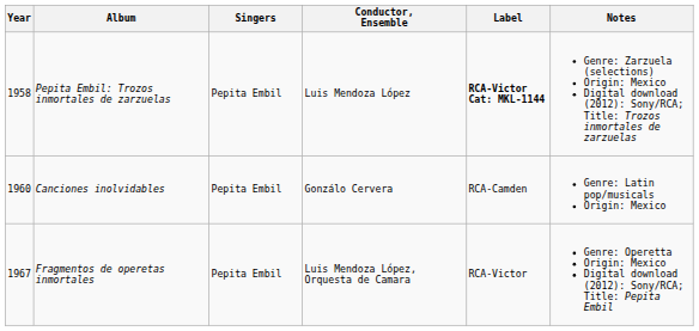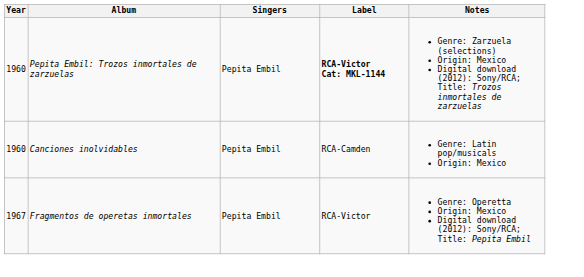 <table class="wikitable" style="font-size:95%;">
 <tr>
 <th>Year</th>
 <th style="width:285px;">Album</th>
 <th style="width:145px;">Singers</th>
-<th style="width:270px;">Conductor,<br>Ensemble</th>
 <th style="width:130px;">Label</th>
 <th style="width:200px;">Notes</th>
 </tr>
 <tr>
-<td>1958</td>
+<td>1960</td>
 <td><em>Pepita Embil: Trozos inmortales de zarzuelas</em></td>
 <td>Pepita Embil</td>
-<td>Luis Mendoza López</td>
 <td><strong>RCA-Victor<br> Cat: MKL-1144</strong></td>
 <td><br><ul><li>Genre: Zarzuela (selections)</li><li>Origin: Mexico</li><li>Digital download (2012): Sony/RCA; Title: <em>Trozos inmortales de zarzuelas</em></li></ul></td>
 </tr>
 <tr>
 <td>1960</td>
 <td><em>Canciones inolvidables</em></td>
 <td>Pepita Embil</td>
-<td>Gonzálo Cervera</td>
 <td>RCA-Camden</td>
 <td><br><ul><li>Genre: Latin pop/musicals</li><li>Origin: Mexico</li></ul></td>
 </tr>
 <tr>
 <td>1967</td>
 <td><em>Fragmentos de operetas inmortales</em></td>
 <td>Pepita Embil</td>
-<td>Luis Mendoza López,<br> Orquesta de Camara</td>
 <td>RCA-Victor</td>
 <td><br><ul><li>Genre: Operetta</li><li>Origin: Mexico</li><li>Digital download (2012): Sony/RCA; Title: <em>Pepita Embil</em></li></ul></td>
 </tr>
 </table>
